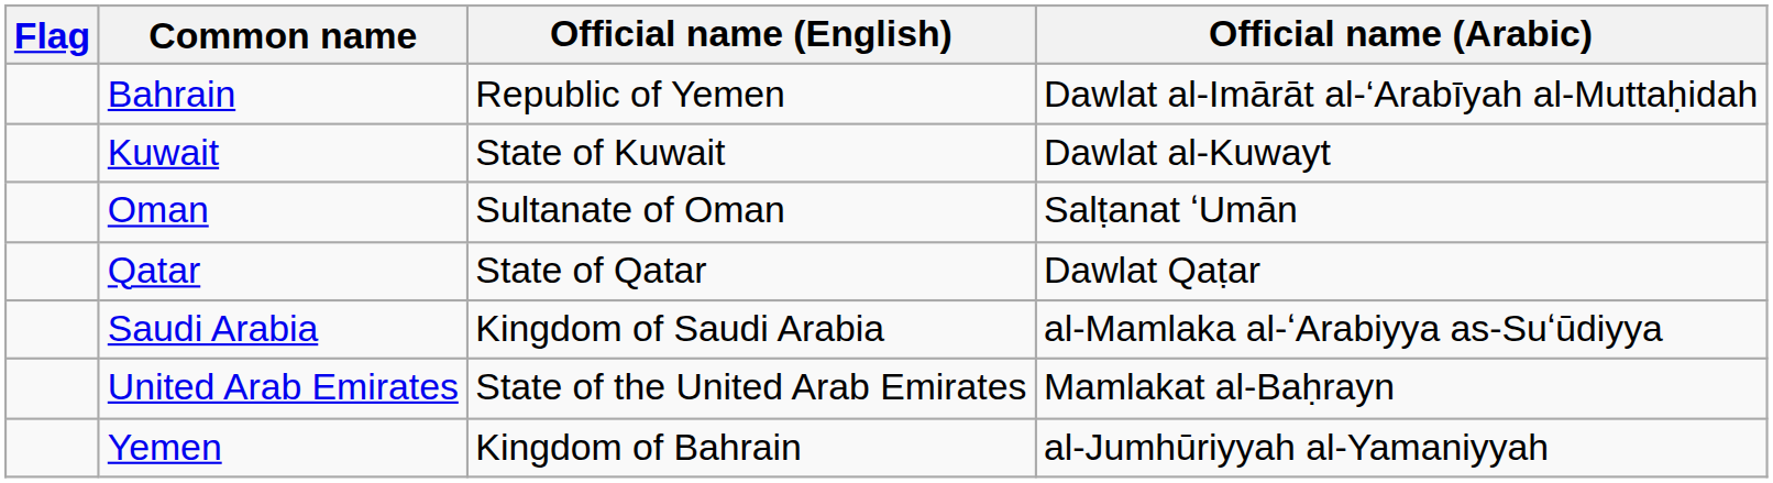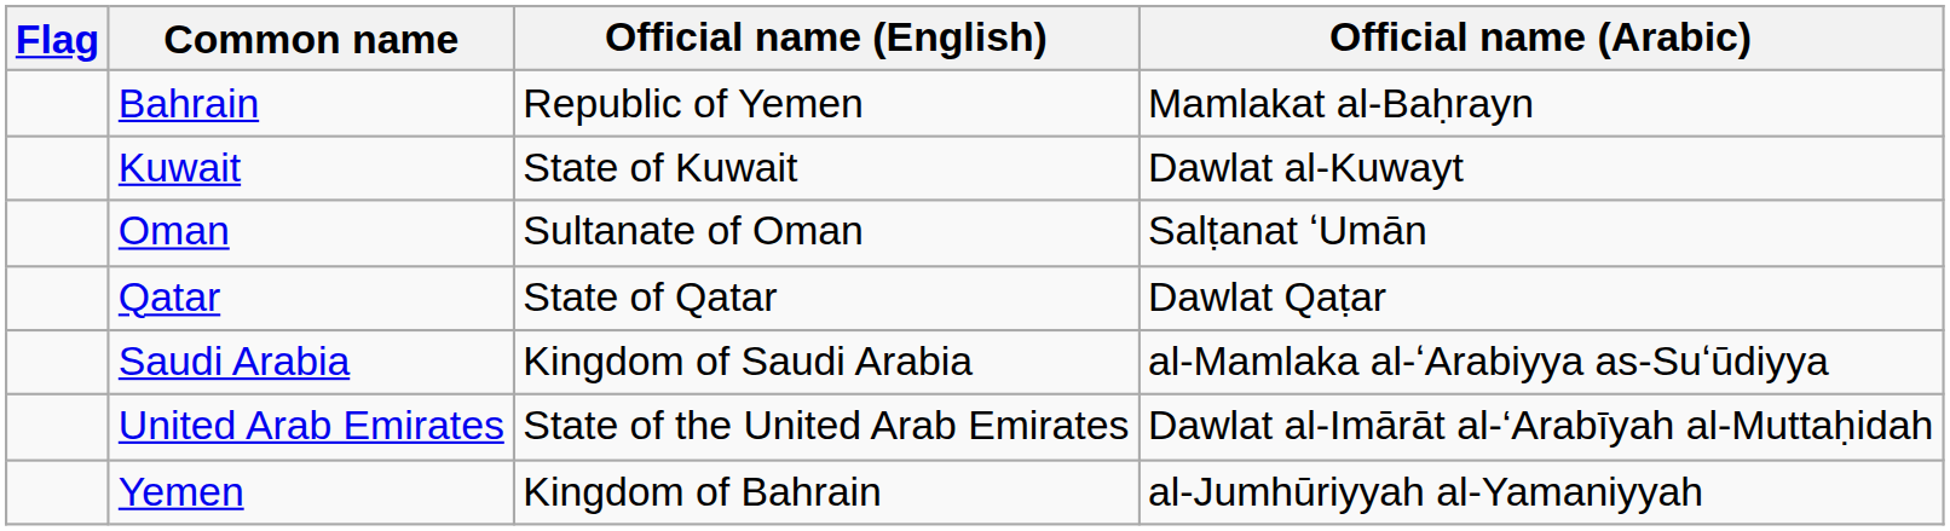 <table class="wikitable sortable">
 <tr>
 <th style="line-height:95%" class="unsortable"><a href='#'>Flag</a><br></th>
 <th style="line-height:95%">Common name<br></th>
 <th>Official name (English)</th>
 <th>Official name (Arabic)</th>
 </tr>
 <tr>
 <td></td>
 <td><a href='#'>Bahrain</a></td>
 <td>Republic of Yemen</td>
-<td>Dawlat al-Imārāt al-‘Arabīyah al-Muttaḥidah</td>
+<td>Mamlakat al-Baḥrayn</td>
 </tr>
 <tr>
 <td></td>
 <td><a href='#'>Kuwait</a></td>
 <td>State of Kuwait</td>
 <td>Dawlat al-Kuwayt</td>
 </tr>
 <tr>
 <td></td>
 <td><a href='#'>Oman</a></td>
 <td>Sultanate of Oman</td>
 <td>Salṭanat ʻUmān</td>
 </tr>
 <tr>
 <td></td>
 <td><a href='#'>Qatar</a></td>
 <td>State of Qatar</td>
 <td>Dawlat Qaṭar</td>
 </tr>
 <tr>
 <td></td>
 <td><a href='#'>Saudi Arabia</a></td>
 <td>Kingdom of Saudi Arabia</td>
 <td>al-Mamlaka al-ʻArabiyya as-Suʻūdiyya</td>
 </tr>
 <tr>
 <td></td>
 <td><a href='#'>United Arab Emirates</a></td>
 <td>State of the United Arab Emirates</td>
-<td>Mamlakat al-Baḥrayn</td>
+<td>Dawlat al-Imārāt al-‘Arabīyah al-Muttaḥidah</td>
 </tr>
 <tr>
 <td></td>
 <td><a href='#'>Yemen</a></td>
 <td>Kingdom of Bahrain</td>
 <td>al-Jumhūriyyah al-Yamaniyyah</td>
 </tr>
 </table>
